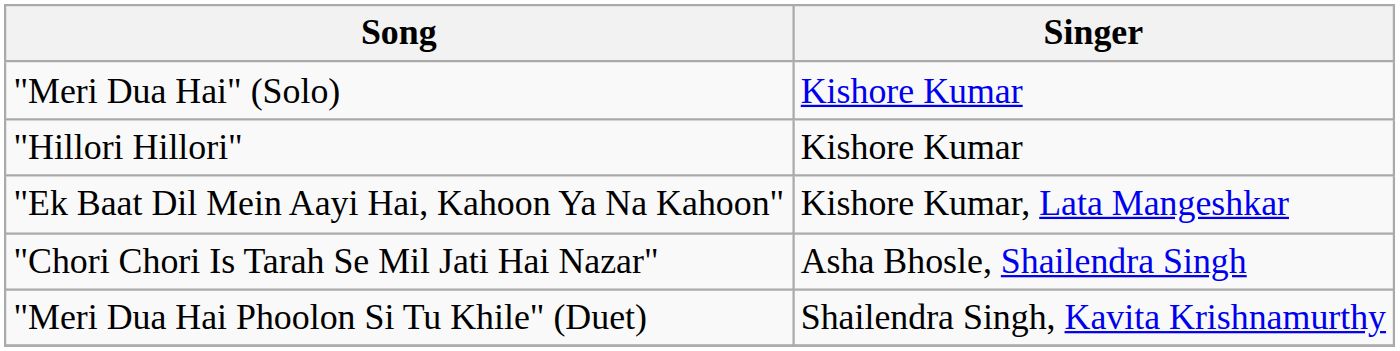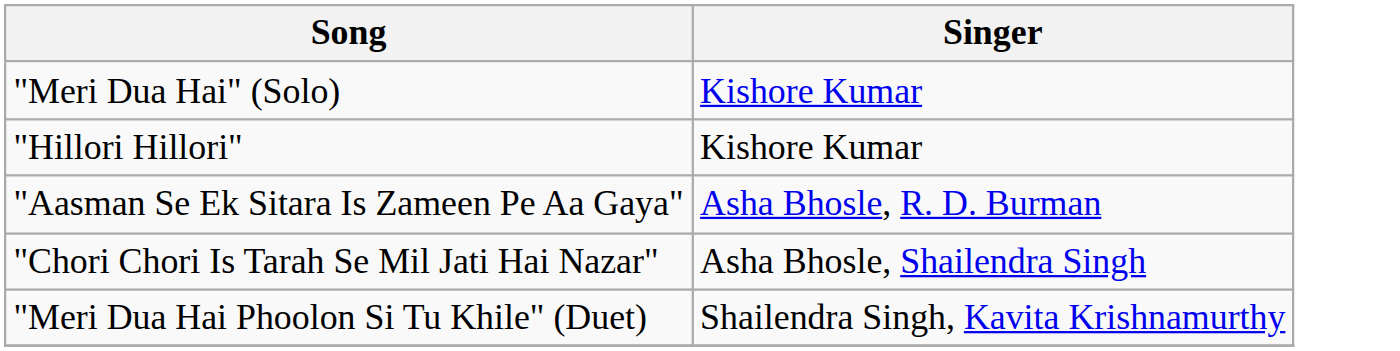 <table class="wikitable">
 <tr>
 <th>Song</th>
 <th>Singer</th>
 </tr>
 <tr>
 <td>"Meri Dua Hai" (Solo)</td>
 <td><a href='#'>Kishore Kumar</a></td>
 </tr>
 <tr>
 <td>"Hillori Hillori"</td>
 <td>Kishore Kumar</td>
 </tr>
 <tr>
-<td>"Ek Baat Dil Mein Aayi Hai, Kahoon Ya Na Kahoon"</td>
-<td>Kishore Kumar, <a href='#'>Lata Mangeshkar</a></td>
+<td>"Aasman Se Ek Sitara Is Zameen Pe Aa Gaya"</td>
+<td><a href='#'>Asha Bhosle</a>, <a href='#'>R. D. Burman</a></td>
 </tr>
 <tr>
 <td>"Chori Chori Is Tarah Se Mil Jati Hai Nazar"</td>
 <td>Asha Bhosle, <a href='#'>Shailendra Singh</a></td>
 </tr>
 <tr>
 <td>"Meri Dua Hai Phoolon Si Tu Khile" (Duet)</td>
 <td>Shailendra Singh, <a href='#'>Kavita Krishnamurthy</a></td>
 </tr>
 <tr>
 </tr>
 </table>
